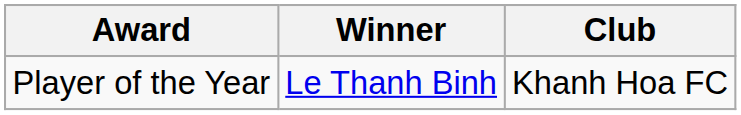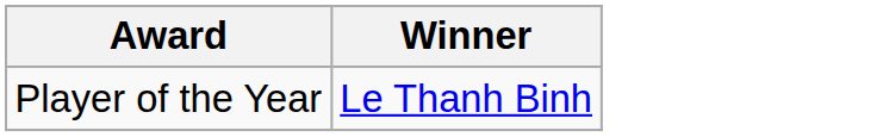 <table class="wikitable">
 <tr>
 <th>Award</th>
 <th>Winner</th>
-<th>Club</th>
 </tr>
 <tr>
 <td>Player of the Year</td>
 <td> <a href='#'>Le Thanh Binh</a></td>
-<td>Khanh Hoa FC</td>
 </tr>
 </table>
